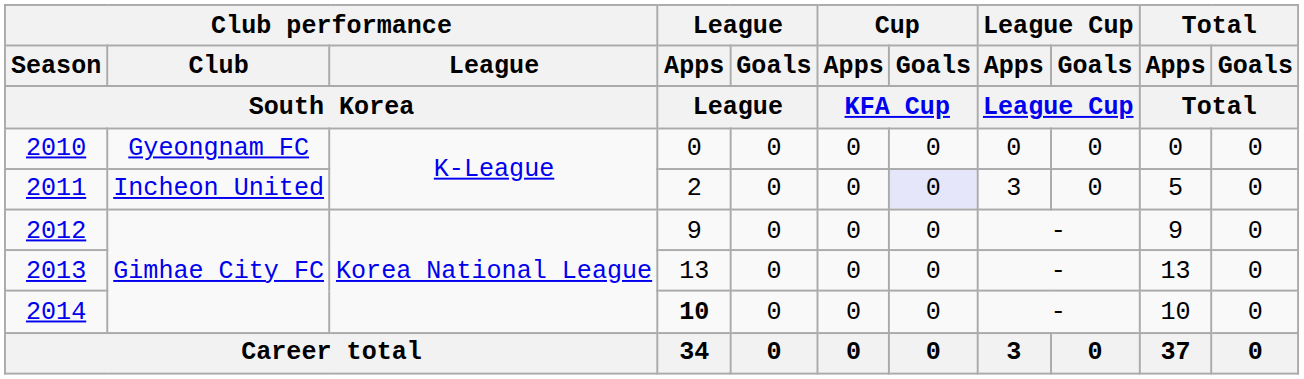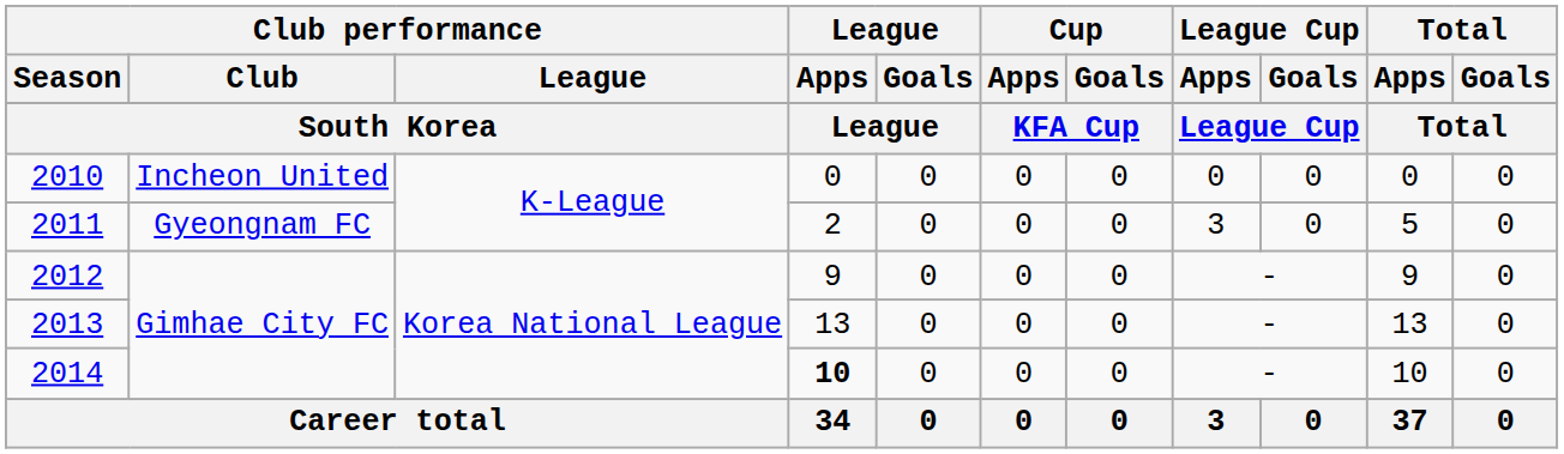 <table class="wikitable" style="text-align:center">
 <tr>
 <th colspan=3>Club performance</th>
 <th colspan=2>League</th>
 <th colspan=2>Cup</th>
 <th colspan=2>League Cup</th>
 <th colspan=2>Total</th>
 </tr>
 <tr>
 <th>Season</th>
 <th>Club</th>
 <th>League</th>
 <th>Apps</th>
 <th>Goals</th>
 <th>Apps</th>
 <th>Goals</th>
 <th>Apps</th>
 <th>Goals</th>
 <th>Apps</th>
 <th>Goals</th>
 </tr>
 <tr>
 </tr>
 <tr>
 <th colspan=3>South Korea</th>
 <th colspan=2>League</th>
 <th colspan=2><a href='#'>KFA Cup</a></th>
 <th colspan=2><a href='#'>League Cup</a></th>
 <th colspan=2>Total</th>
 </tr>
 <tr>
 <td><a href='#'>2010</a></td>
-<td rowspan="1"><a href='#'>Gyeongnam FC</a></td>
+<td rowspan="1"><a href='#'>Incheon United</a></td>
 <td rowspan="2"><a href='#'>K-League</a></td>
 <td>0</td>
 <td>0</td>
 <td>0</td>
 <td>0</td>
 <td>0</td>
 <td>0</td>
 <td>0</td>
 <td>0</td>
 </tr>
 <tr>
 <td><a href='#'>2011</a></td>
-<td rowspan="1"><a href='#'>Incheon United</a></td>
+<td rowspan="1"><a href='#'>Gyeongnam FC</a></td>
 <td>2</td>
 <td>0</td>
 <td>0</td>
-<td style="background: lavender;">0</td>
+<td>0</td>
 <td>3</td>
 <td>0</td>
 <td>5</td>
 <td>0</td>
 </tr>
 <tr>
 <td><a href='#'>2012</a></td>
 <td rowspan="3"><a href='#'>Gimhae City FC</a></td>
 <td rowspan="3"><a href='#'>Korea National League</a></td>
 <td>9</td>
 <td>0</td>
 <td>0</td>
 <td>0</td>
 <td colspan="2">-</td>
 <td>9</td>
 <td>0</td>
 </tr>
 <tr>
 <td><a href='#'>2013</a></td>
 <td>13</td>
 <td>0</td>
 <td>0</td>
 <td>0</td>
 <td colspan="2">-</td>
 <td>13</td>
 <td>0</td>
 </tr>
 <tr>
 <td><a href='#'>2014</a></td>
 <td><strong>10</strong></td>
 <td>0</td>
 <td>0</td>
 <td>0</td>
 <td colspan="2">-</td>
 <td>10</td>
 <td>0</td>
 </tr>
 <tr>
 <th colspan=3>Career total</th>
 <th>34</th>
 <th>0</th>
 <th>0</th>
 <th>0</th>
 <th>3</th>
 <th>0</th>
 <th>37</th>
 <th>0</th>
 </tr>
 </table>
